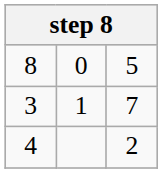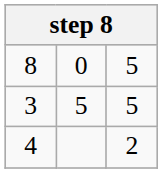 <table class="wikitable" style="margin:0.5em auto;text-align:center;width:6em;height:6em;table-layout:fixed;">
 <tr>
 <th colspan="3">step 8</th>
 </tr>
 <tr>
 <td>8</td>
 <td>0</td>
 <td>5</td>
 </tr>
 <tr>
 <td>3</td>
-<td>1</td>
-<td>7</td>
+<td>5</td>
+<td>5</td>
 </tr>
 <tr>
 <td>4</td>
 <td></td>
 <td>2</td>
 </tr>
 </table>
